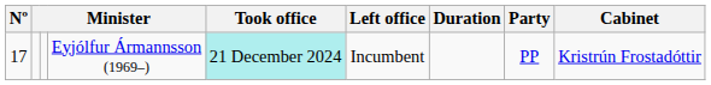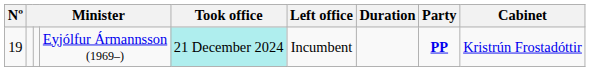 <table class="wikitable" style="text-align: center;">
 <tr>
 <th>Nº</th>
 <th colspan="3">Minister</th>
 <th>Took office</th>
 <th>Left office</th>
 <th>Duration</th>
 <th>Party</th>
 <th>Cabinet</th>
 </tr>
 <tr>
-<td style="text-align: centre;">17</td>
+<td style="text-align: centre;">19</td>
 <td></td>
 <td></td>
 <td><a href='#'>Eyjólfur Ármannsson</a><br><small>(1969–)</small></td>
 <td style="background: paleturquoise;">21 December 2024</td>
 <td>Incumbent</td>
 <td></td>
-<td><a href='#'>PP</a></td>
+<td><strong><a href='#'>PP</a></strong></td>
 <td style="text-align: left;"><a href='#'>Kristrún Frostadóttir</a></td>
 </tr>
 </table>
